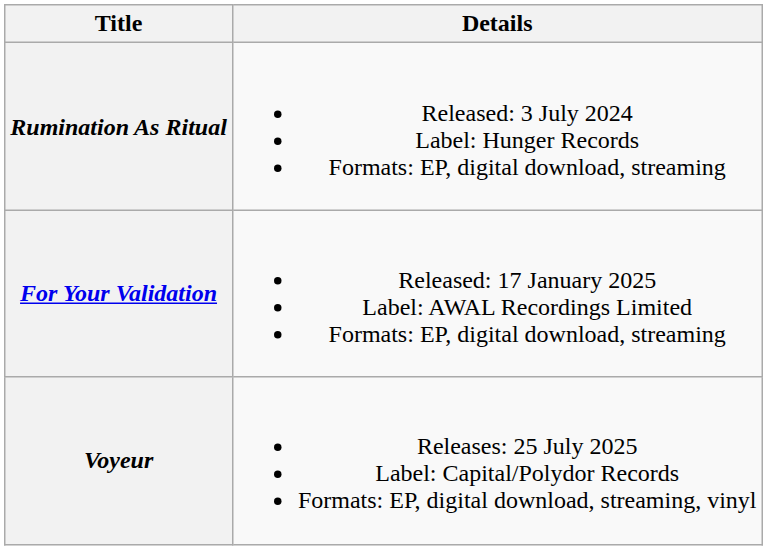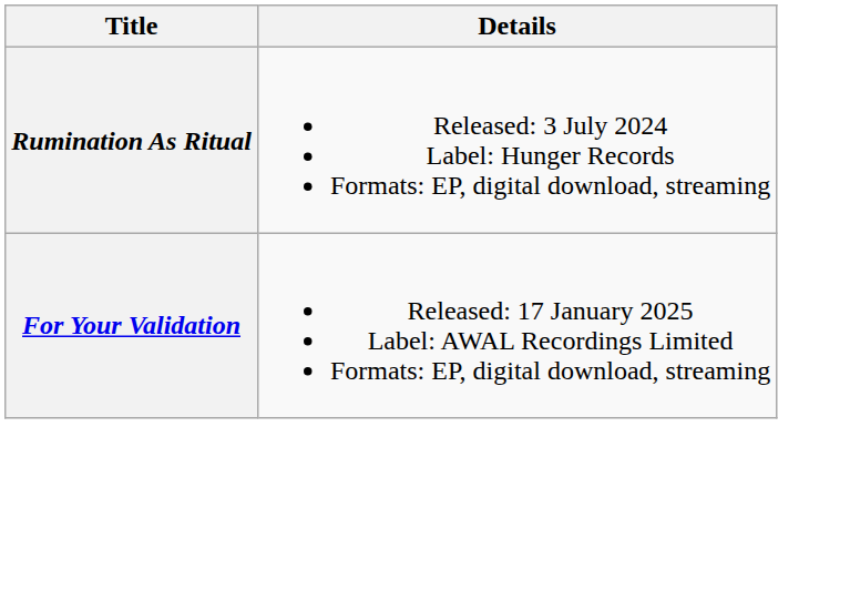 <table class="wikitable plainrowheaders" style="text-align:center;">
 <tr>
 <th>Title</th>
 <th>Details</th>
 </tr>
 <tr>
 <th scope="row"><em>Rumination As Ritual</em></th>
 <td><br><ul><li>Released: 3 July 2024</li><li>Label: Hunger Records</li><li>Formats: EP, digital download, streaming</li></ul></td>
 </tr>
 <tr>
 <th scope="row"><em><a href='#'>For Your Validation</a></em></th>
 <td><br><ul><li>Released: 17 January 2025</li><li>Label: AWAL Recordings Limited</li><li>Formats: EP, digital download, streaming</li></ul></td>
 </tr>
-<tr>
-<th scope="row"><em>Voyeur</em></th>
-<td><br><ul><li>Releases: 25 July 2025</li><li>Label: Capital/Polydor Records</li><li>Formats: EP, digital download, streaming, vinyl</li></ul></td>
-</tr>
 </table>
